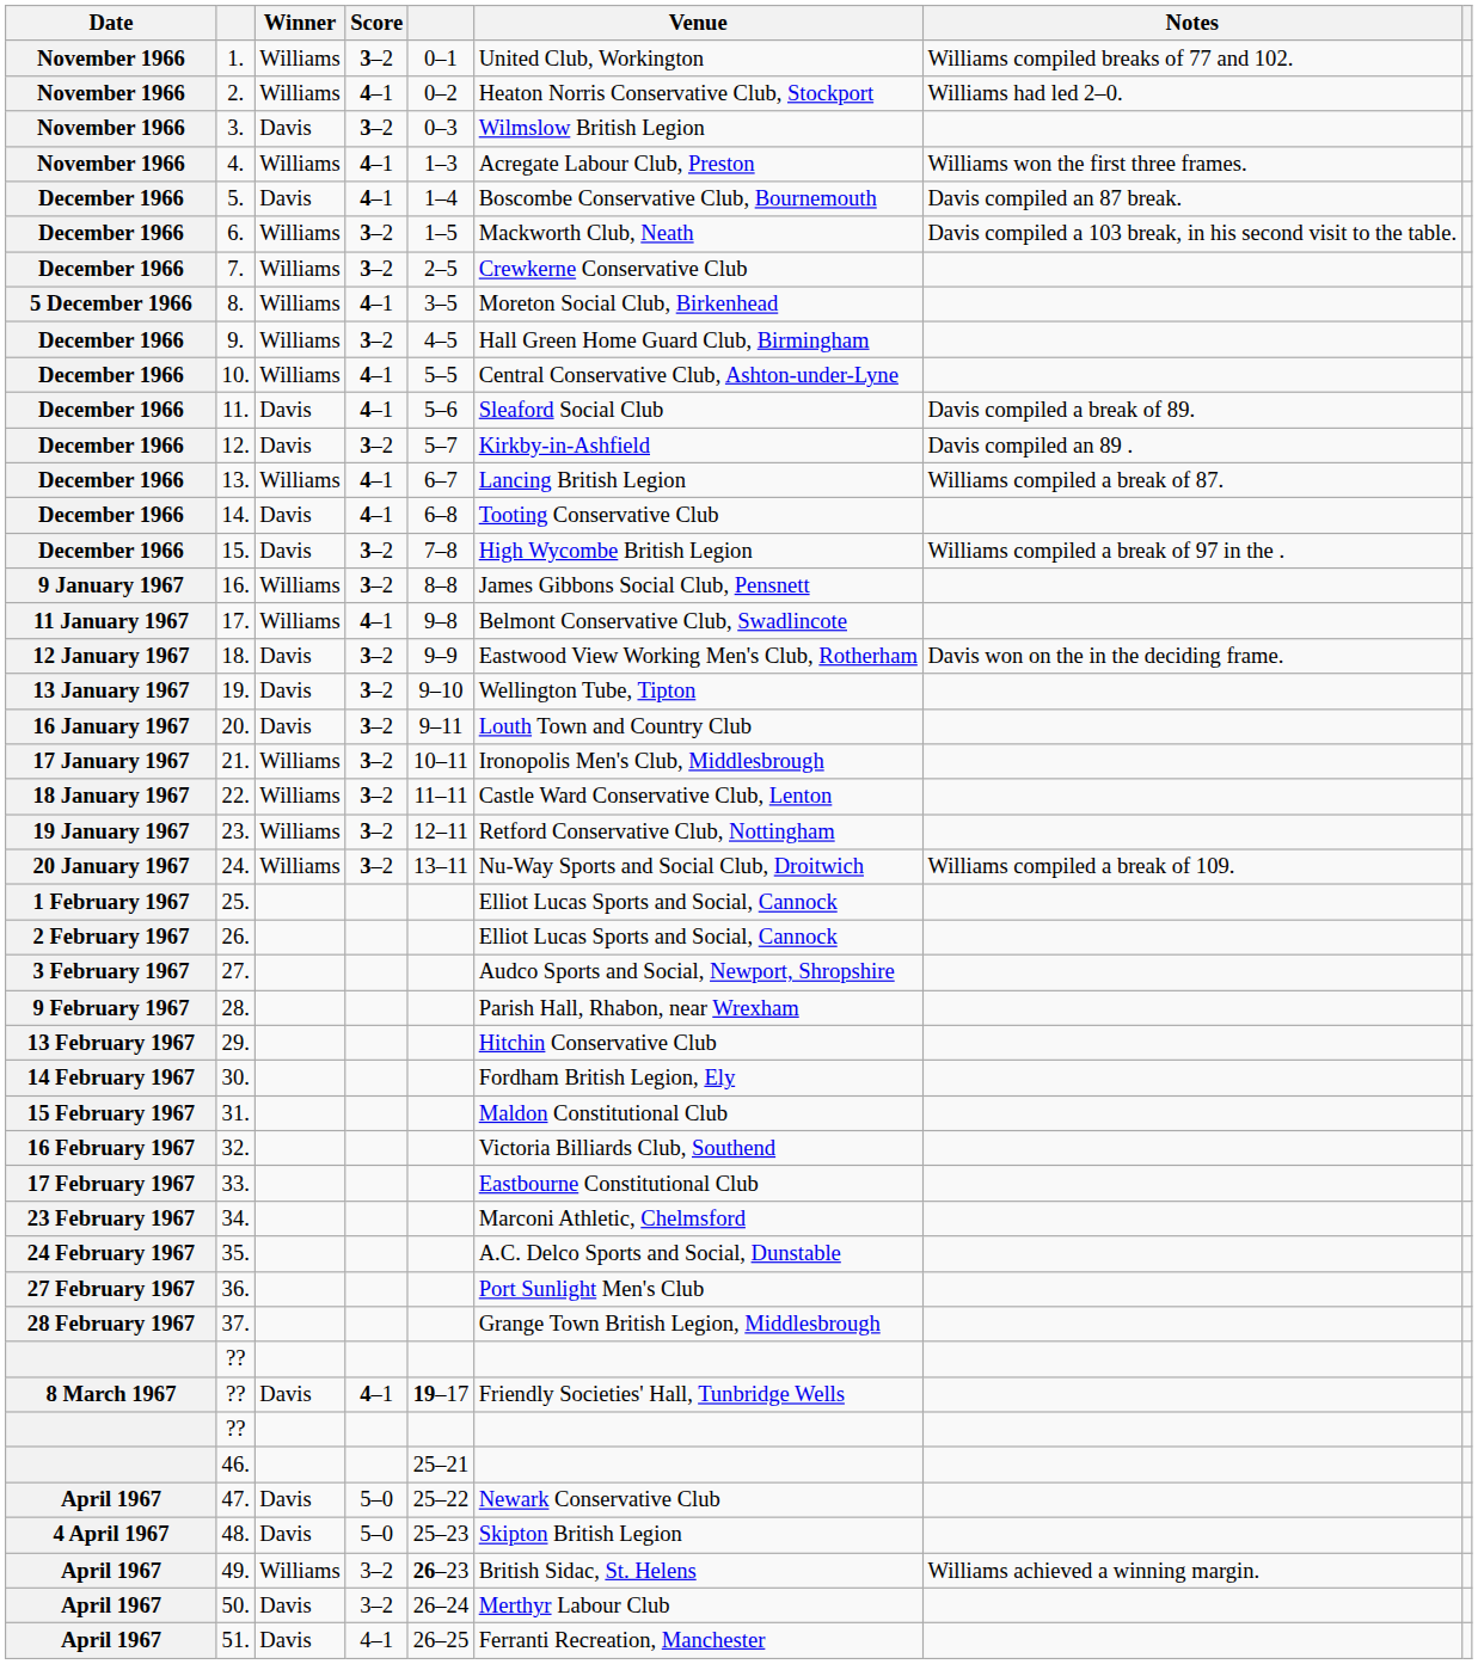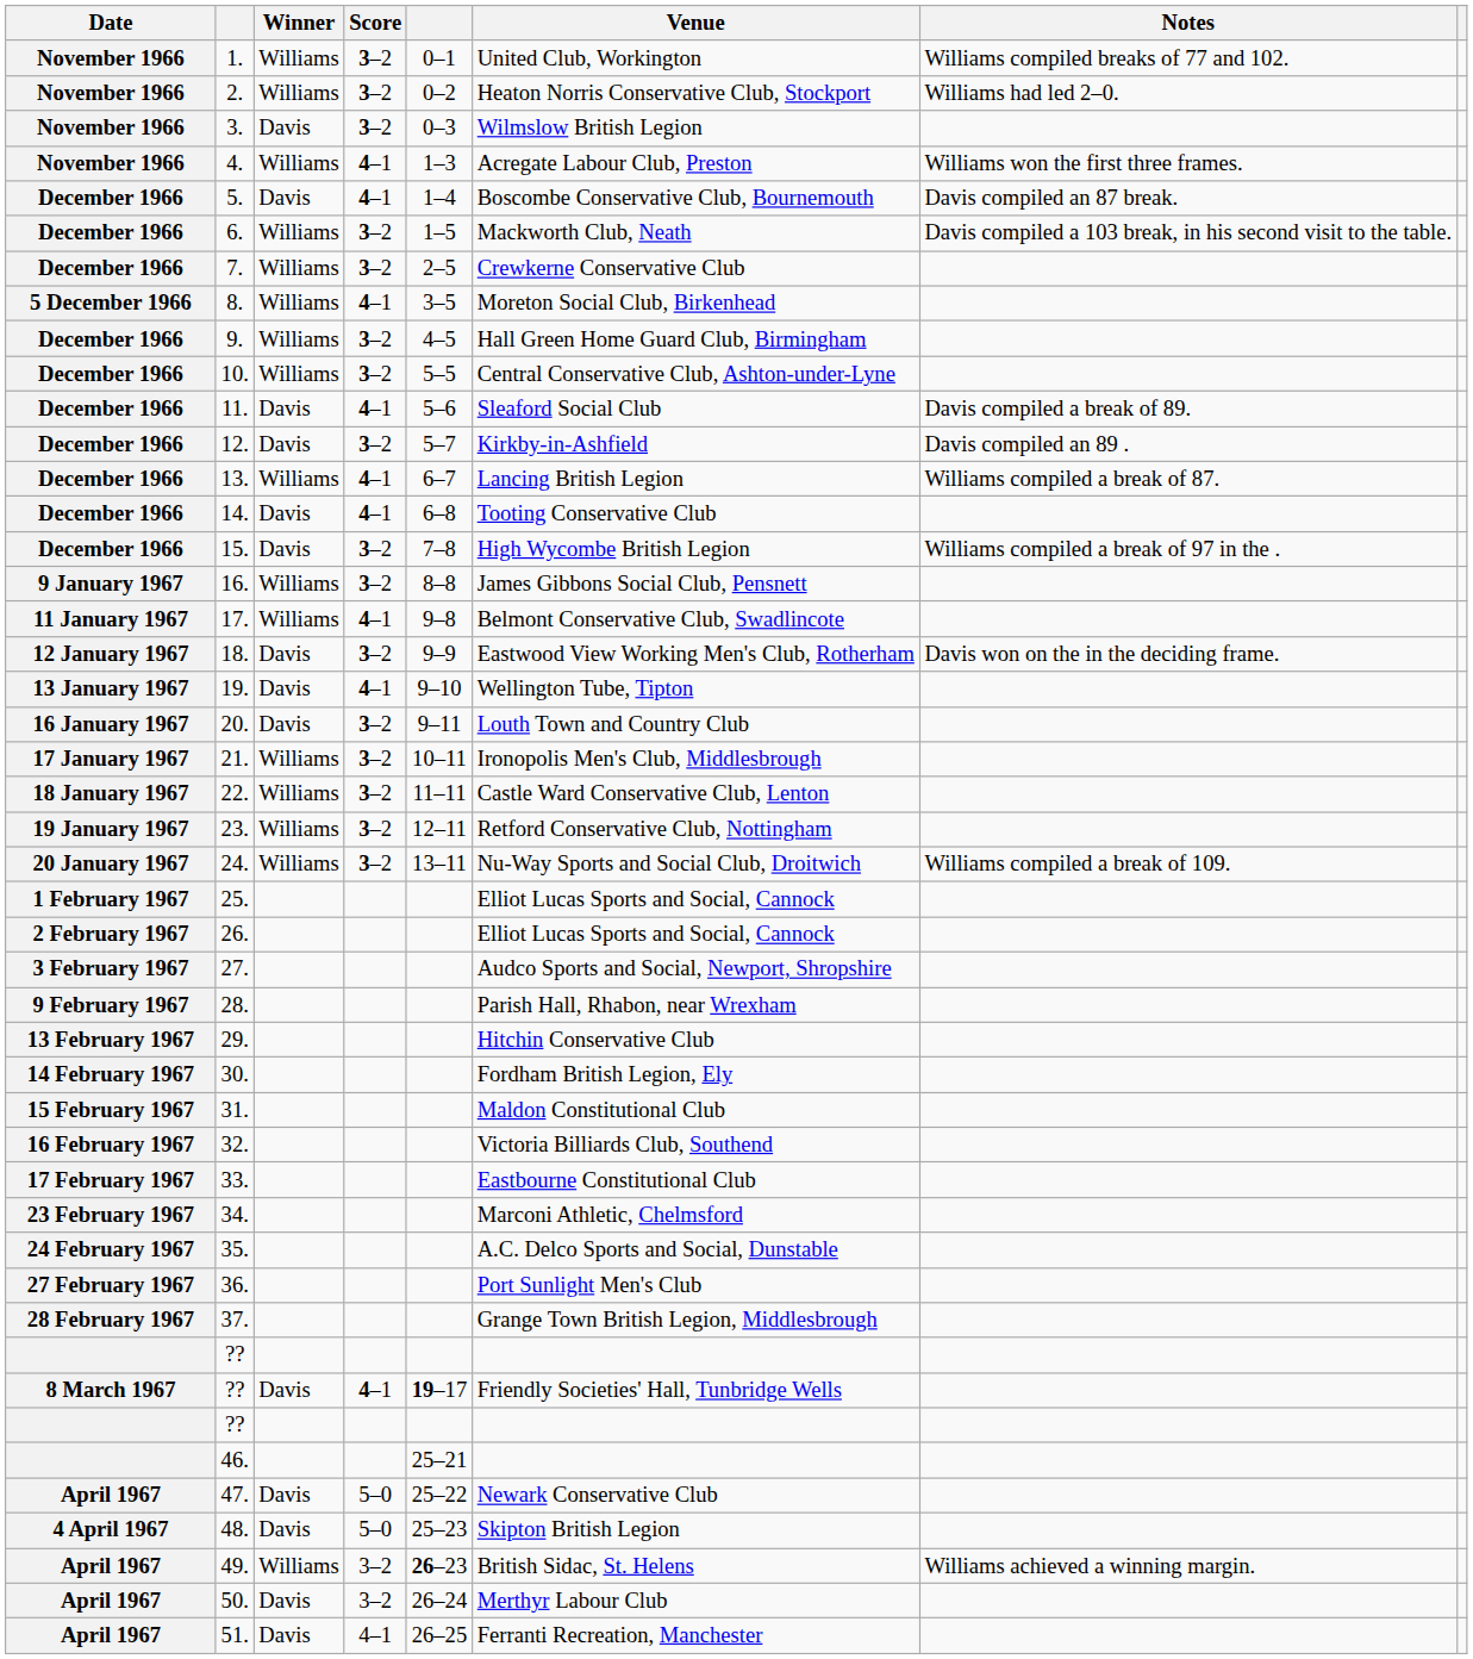 <table class="wikitable">
 <tr>
 <th scope="col" width=145>Date</th>
 <th scope="col"></th>
 <th scope="col">Winner</th>
 <th scope="col">Score</th>
 <th scope="col"></th>
 <th scope="col">Venue</th>
 <th scope="col">Notes</th>
 <th scope="col"></th>
 </tr>
 <tr>
 <th Scope="row">November 1966</th>
 <td align="center">1.</td>
 <td>Williams</td>
 <td align="center"><strong>3</strong>–2</td>
 <td align="center">0–1</td>
 <td>United Club, Workington</td>
 <td>Williams compiled breaks of 77 and 102.</td>
 <td></td>
 </tr>
 <tr>
 <th Scope="row">November 1966</th>
 <td align="center">2.</td>
 <td>Williams</td>
-<td align="center"><strong>4</strong>–1</td>
+<td align="center"><strong>3</strong>–2</td>
 <td align="center">0–2</td>
 <td>Heaton Norris Conservative Club, <a href='#'>Stockport</a></td>
 <td>Williams had led 2–0.</td>
 <td></td>
 </tr>
 <tr>
 <th Scope="row">November 1966</th>
 <td align="center">3.</td>
 <td>Davis</td>
 <td align="center"><strong>3</strong>–2</td>
 <td align="center">0–3</td>
 <td><a href='#'>Wilmslow</a> British Legion</td>
 <td></td>
 <td></td>
 </tr>
 <tr>
 <th Scope="row">November 1966</th>
 <td align="center">4.</td>
 <td>Williams</td>
 <td align="center"><strong>4</strong>–1</td>
 <td align="center">1–3</td>
 <td>Acregate Labour Club, <a href='#'>Preston</a></td>
 <td>Williams won the first three frames.</td>
 <td></td>
 </tr>
 <tr>
 <th Scope="row">December 1966</th>
 <td align="center">5.</td>
 <td>Davis</td>
 <td align="center"><strong>4</strong>–1</td>
 <td align="center">1–4</td>
 <td>Boscombe Conservative Club, <a href='#'>Bournemouth</a></td>
 <td>Davis compiled an 87 break.</td>
 <td></td>
 </tr>
 <tr>
 <th Scope="row">December 1966</th>
 <td align="center">6.</td>
 <td>Williams</td>
 <td align="center"><strong>3</strong>–2</td>
 <td align="center">1–5</td>
 <td>Mackworth Club, <a href='#'>Neath</a></td>
 <td>Davis compiled a 103 break, in his second visit to the table.</td>
 <td></td>
 </tr>
 <tr>
 <th Scope="row">December 1966</th>
 <td align="center">7.</td>
 <td>Williams</td>
 <td align="center"><strong>3</strong>–2</td>
 <td align="center">2–5</td>
 <td><a href='#'>Crewkerne</a> Conservative Club</td>
 <td></td>
 <td></td>
 </tr>
 <tr>
 <th Scope="row">5 December 1966</th>
 <td align="center">8.</td>
 <td>Williams</td>
 <td align="center"><strong>4</strong>–1</td>
 <td align="center">3–5</td>
 <td>Moreton Social Club, <a href='#'>Birkenhead</a></td>
 <td></td>
 <td></td>
 </tr>
 <tr>
 <th Scope="row">December 1966</th>
 <td align="center">9.</td>
 <td>Williams</td>
 <td align="center"><strong>3</strong>–2</td>
 <td align="center">4–5</td>
 <td>Hall Green Home Guard Club, <a href='#'>Birmingham</a></td>
 <td></td>
 <td></td>
 </tr>
 <tr>
 <th Scope="row">December 1966</th>
 <td align="center">10.</td>
 <td>Williams</td>
-<td align="center"><strong>4</strong>–1</td>
+<td align="center"><strong>3</strong>–2</td>
 <td align="center">5–5</td>
 <td>Central Conservative Club, <a href='#'>Ashton-under-Lyne</a></td>
 <td></td>
 <td></td>
 </tr>
 <tr>
 <th Scope="row">December 1966</th>
 <td align="center">11.</td>
 <td>Davis</td>
 <td align="center"><strong>4</strong>–1</td>
 <td align="center">5–6</td>
 <td><a href='#'>Sleaford</a> Social Club</td>
 <td>Davis compiled a break of 89.</td>
 <td></td>
 </tr>
 <tr>
 <th Scope="row">December 1966</th>
 <td align="center">12.</td>
 <td>Davis</td>
 <td align="center"><strong>3</strong>–2</td>
 <td align="center">5–7</td>
 <td><a href='#'>Kirkby-in-Ashfield</a></td>
 <td>Davis compiled an 89 .</td>
 <td></td>
 </tr>
 <tr>
 <th Scope="row">December 1966</th>
 <td align="center">13.</td>
 <td>Williams</td>
 <td align="center"><strong>4</strong>–1</td>
 <td align="center">6–7</td>
 <td><a href='#'>Lancing</a> British Legion</td>
 <td>Williams compiled a break of 87.</td>
 <td></td>
 </tr>
 <tr>
 <th Scope="row">December 1966</th>
 <td align="center">14.</td>
 <td>Davis</td>
 <td align="center"><strong>4</strong>–1</td>
 <td align="center">6–8</td>
 <td><a href='#'>Tooting</a> Conservative Club</td>
 <td></td>
 <td></td>
 </tr>
 <tr>
 <th Scope="row">December 1966</th>
 <td align="center">15.</td>
 <td>Davis</td>
 <td align="center"><strong>3</strong>–2</td>
 <td align="center">7–8</td>
 <td><a href='#'>High Wycombe</a> British Legion</td>
 <td>Williams compiled a break of 97 in the .</td>
 <td></td>
 </tr>
 <tr>
 <th Scope="row">9 January 1967</th>
 <td align="center">16.</td>
 <td>Williams</td>
 <td align="center"><strong>3</strong>–2</td>
 <td align="center">8–8</td>
 <td>James Gibbons Social Club, <a href='#'>Pensnett</a></td>
 <td></td>
 <td></td>
 </tr>
 <tr>
 <th Scope="row">11 January 1967</th>
 <td align="center">17.</td>
 <td>Williams</td>
 <td align="center"><strong>4</strong>–1</td>
 <td align="center">9–8</td>
 <td>Belmont Conservative Club, <a href='#'>Swadlincote</a></td>
 <td></td>
 <td></td>
 </tr>
 <tr>
 <th Scope="row">12 January 1967</th>
 <td align="center">18.</td>
 <td>Davis</td>
 <td align="center"><strong>3</strong>–2</td>
 <td align="center">9–9</td>
 <td>Eastwood View Working Men's Club, <a href='#'>Rotherham</a></td>
 <td>Davis won on the  in the deciding frame.</td>
 <td></td>
 </tr>
 <tr>
 <th Scope="row">13 January 1967</th>
 <td align="center">19.</td>
 <td>Davis</td>
-<td align="center"><strong>3</strong>–2</td>
+<td align="center"><strong>4</strong>–1</td>
 <td align="center">9–10</td>
 <td>Wellington Tube, <a href='#'>Tipton</a></td>
 <td></td>
 <td></td>
 </tr>
 <tr>
 <th Scope="row">16 January 1967</th>
 <td align="center">20.</td>
 <td>Davis</td>
 <td align="center"><strong>3</strong>–2</td>
 <td align="center">9–11</td>
 <td><a href='#'>Louth</a> Town and Country Club</td>
 <td></td>
 <td></td>
 </tr>
 <tr>
 <th Scope="row">17 January 1967</th>
 <td align="center">21.</td>
 <td>Williams</td>
 <td align="center"><strong>3</strong>–2</td>
 <td align="center">10–11</td>
 <td>Ironopolis Men's Club, <a href='#'>Middlesbrough</a></td>
 <td></td>
 <td></td>
 </tr>
 <tr>
 <th Scope="row">18 January 1967</th>
 <td align="center">22.</td>
 <td>Williams</td>
 <td align="center"><strong>3</strong>–2</td>
 <td align="center">11–11</td>
 <td>Castle Ward Conservative Club, <a href='#'>Lenton</a></td>
 <td></td>
 <td></td>
 </tr>
 <tr>
 <th Scope="row">19 January 1967</th>
 <td align="center">23.</td>
 <td>Williams</td>
 <td align="center"><strong>3</strong>–2</td>
 <td align="center">12–11</td>
 <td>Retford Conservative Club, <a href='#'>Nottingham</a></td>
 <td></td>
 <td></td>
 </tr>
 <tr>
 <th Scope="row">20 January 1967</th>
 <td align="center">24.</td>
 <td>Williams</td>
 <td align="center"><strong>3</strong>–2</td>
 <td align="center">13–11</td>
 <td>Nu-Way Sports and Social Club, <a href='#'>Droitwich</a></td>
 <td>Williams compiled a break of 109.</td>
 <td></td>
 </tr>
 <tr>
 <th Scope="row">1 February 1967</th>
 <td align="center">25.</td>
 <td></td>
 <td align="center"></td>
 <td align="center"></td>
 <td>Elliot Lucas Sports and Social, <a href='#'>Cannock</a></td>
 <td></td>
 <td></td>
 </tr>
 <tr>
 <th Scope="row">2 February 1967</th>
 <td align="center">26.</td>
 <td></td>
 <td align="center"></td>
 <td align="center"></td>
 <td>Elliot Lucas Sports and Social, <a href='#'>Cannock</a></td>
 <td></td>
 <td></td>
 </tr>
 <tr>
 <th Scope="row">3 February 1967</th>
 <td align="center">27.</td>
 <td></td>
 <td align="center"></td>
 <td align="center"></td>
 <td>Audco Sports and Social, <a href='#'>Newport, Shropshire</a></td>
 <td></td>
 <td></td>
 </tr>
 <tr>
 <th Scope="row">9 February 1967</th>
 <td align="center">28.</td>
 <td></td>
 <td align="center"></td>
 <td align="center"></td>
 <td>Parish Hall, Rhabon, near <a href='#'>Wrexham</a></td>
 <td></td>
 <td></td>
 </tr>
 <tr>
 <th Scope="row">13 February 1967</th>
 <td align="center">29.</td>
 <td></td>
 <td align="center"></td>
 <td align="center"></td>
 <td><a href='#'>Hitchin</a> Conservative Club</td>
 <td></td>
 <td></td>
 </tr>
 <tr>
 <th Scope="row">14 February 1967</th>
 <td align="center">30.</td>
 <td></td>
 <td align="center"></td>
 <td align="center"></td>
 <td>Fordham British Legion, <a href='#'>Ely</a></td>
 <td></td>
 <td></td>
 </tr>
 <tr>
 <th Scope="row">15 February 1967</th>
 <td align="center">31.</td>
 <td></td>
 <td align="center"></td>
 <td align="center"></td>
 <td><a href='#'>Maldon</a> Constitutional Club</td>
 <td></td>
 <td></td>
 </tr>
 <tr>
 <th Scope="row">16 February 1967</th>
 <td align="center">32.</td>
 <td></td>
 <td align="center"></td>
 <td align="center"></td>
 <td>Victoria Billiards Club, <a href='#'>Southend</a></td>
 <td></td>
 <td></td>
 </tr>
 <tr>
 <th Scope="row">17 February 1967</th>
 <td align="center">33.</td>
 <td></td>
 <td align="center"></td>
 <td align="center"></td>
 <td><a href='#'>Eastbourne</a> Constitutional Club</td>
 <td></td>
 <td></td>
 </tr>
 <tr>
 <th Scope="row">23 February 1967</th>
 <td align="center">34.</td>
 <td></td>
 <td align="center"></td>
 <td align="center"></td>
 <td>Marconi Athletic, <a href='#'>Chelmsford</a></td>
 <td></td>
 <td></td>
 </tr>
 <tr>
 <th Scope="row">24 February 1967</th>
 <td align="center">35.</td>
 <td></td>
 <td align="center"></td>
 <td align="center"></td>
 <td>A.C. Delco Sports and Social, <a href='#'>Dunstable</a></td>
 <td></td>
 <td></td>
 </tr>
 <tr>
 <th Scope="row">27 February 1967</th>
 <td align="center">36.</td>
 <td></td>
 <td align="center"></td>
 <td align="center"></td>
 <td><a href='#'>Port Sunlight</a> Men's Club</td>
 <td></td>
 <td></td>
 </tr>
 <tr>
 <th Scope="row">28 February 1967</th>
 <td align="center">37.</td>
 <td></td>
 <td align="center"></td>
 <td align="center"></td>
 <td>Grange Town British Legion, <a href='#'>Middlesbrough</a></td>
 <td></td>
 <td></td>
 </tr>
 <tr>
 <th Scope="row"></th>
 <td align="center">??</td>
 <td></td>
 <td align="center"></td>
 <td align="center"></td>
 <td></td>
 <td></td>
 <td></td>
 </tr>
 <tr>
 <th Scope="row">8 March 1967</th>
 <td align="center">??</td>
 <td>Davis</td>
 <td align="center"><strong>4</strong>–1</td>
 <td align="center"><strong>19</strong>–17</td>
 <td>Friendly Societies' Hall, <a href='#'>Tunbridge Wells</a></td>
 <td></td>
 <td></td>
 </tr>
 <tr>
 <th Scope="row"></th>
 <td align="center">??</td>
 <td></td>
 <td align="center"></td>
 <td align="center"></td>
 <td></td>
 <td></td>
 <td></td>
 </tr>
 <tr>
 <th Scope="row"></th>
 <td align="center">46.</td>
 <td></td>
 <td align="center"></td>
 <td align="center">25–21</td>
 <td></td>
 <td></td>
 <td></td>
 </tr>
 <tr>
 <th Scope="row">April 1967</th>
 <td align="center">47.</td>
 <td>Davis</td>
 <td align="center">5–0</td>
 <td align="center">25–22</td>
 <td><a href='#'>Newark</a> Conservative Club</td>
 <td></td>
 <td></td>
 </tr>
 <tr>
 <th Scope="row">4 April 1967</th>
 <td align="center">48.</td>
 <td>Davis</td>
 <td align="center">5–0</td>
 <td align="center">25–23</td>
 <td><a href='#'>Skipton</a> British Legion</td>
 <td></td>
 <td></td>
 </tr>
 <tr>
 <th Scope="row">April 1967</th>
 <td align="center">49.</td>
 <td>Williams</td>
 <td align="center">3–2</td>
 <td align="center"><strong>26</strong>–23</td>
 <td>British Sidac, <a href='#'>St. Helens</a></td>
 <td>Williams achieved a winning margin.</td>
 <td></td>
 </tr>
 <tr>
 <th Scope="row">April 1967</th>
 <td align="center">50.</td>
 <td>Davis</td>
 <td align="center">3–2</td>
 <td align="center">26–24</td>
 <td><a href='#'>Merthyr</a> Labour Club</td>
 <td></td>
 <td></td>
 </tr>
 <tr>
 <th Scope="row">April 1967</th>
 <td align="center">51.</td>
 <td>Davis</td>
 <td align="center">4–1</td>
 <td align="center">26–25</td>
 <td>Ferranti Recreation, <a href='#'>Manchester</a></td>
 <td></td>
 <td></td>
 </tr>
 </table>
